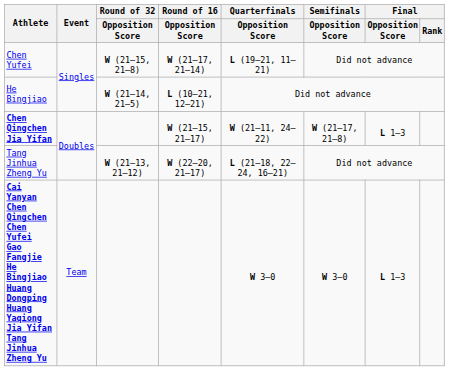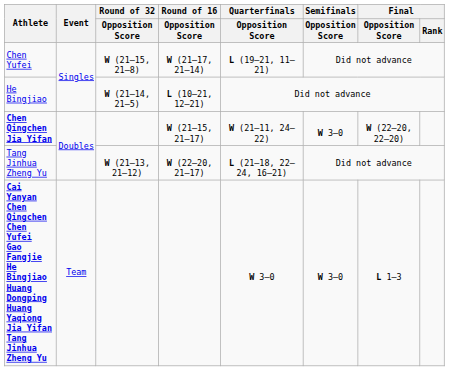 <table class=wikitable style=font-size:90%;text-align:center>
 <tr>
 <th rowspan="2">Athlete</th>
 <th rowspan="2">Event</th>
 <th>Round of 32</th>
 <th>Round of 16</th>
 <th>Quarterfinals</th>
 <th>Semifinals</th>
 <th colspan="2">Final</th>
 </tr>
 <tr>
 <th>Opposition<br>Score</th>
 <th>Opposition<br>Score</th>
 <th>Opposition<br>Score</th>
 <th>Opposition<br>Score</th>
 <th>Opposition<br>Score</th>
 <th>Rank</th>
 </tr>
 <tr>
 <td align=left><a href='#'>Chen Yufei</a></td>
 <td align=center rowspan=2><a href='#'>Singles</a></td>
 <td><br><strong>W</strong> (21–15, 21–8)</td>
 <td><br><strong>W</strong> (21–17, 21–14)</td>
 <td><br><strong>L</strong> (19–21, 11–21)</td>
 <td colspan = "3">Did not advance</td>
 </tr>
 <tr>
 <td align=left><a href='#'>He Bingjiao</a></td>
 <td><br><strong>W</strong> (21–14, 21–5)</td>
 <td><br><strong>L</strong> (10–21, 12–21)</td>
 <td colspan = "4">Did not advance</td>
 </tr>
 <tr>
 <td align=left><strong><a href='#'>Chen Qingchen</a> <br> <a href='#'>Jia Yifan</a></strong></td>
 <td align=center rowspan=2><a href='#'>Doubles</a></td>
 <td></td>
 <td><br><strong>W</strong> (21–15, 21–17)</td>
 <td><br><strong>W</strong> (21–11, 24–22)</td>
-<td><br><strong>W</strong> (21–17, 21–8)</td>
-<td><br><strong>L</strong> 1–3</td>
+<td><br><strong>W</strong> 3–0</td>
+<td><br><strong>W</strong> (22–20, 22–20)</td>
 <td></td>
 </tr>
 <tr>
 <td align=left><a href='#'>Tang Jinhua</a> <br> <a href='#'>Zheng Yu</a></td>
 <td><br><strong>W</strong> (21–13, 21–12)</td>
 <td><br><strong>W</strong> (22–20, 21–17)</td>
 <td><br><strong>L</strong> (21–18, 22–24, 16–21)</td>
 <td colspan = "3">Did not advance</td>
 </tr>
 <tr>
 <td align=left><strong><a href='#'>Cai Yanyan</a> <br> <a href='#'>Chen Qingchen</a> <br> <a href='#'>Chen Yufei</a> <br> <a href='#'>Gao Fangjie</a> <br> <a href='#'>He Bingjiao</a> <br> <a href='#'>Huang Dongping</a> <br> <a href='#'>Huang Yaqiong</a> <br> <a href='#'>Jia Yifan</a> <br> <a href='#'>Tang Jinhua</a> <br> <a href='#'>Zheng Yu</a></strong></td>
 <td align=center><a href='#'>Team</a></td>
 <td></td>
 <td></td>
 <td><br><strong>W</strong> 3–0</td>
 <td><br><strong>W</strong> 3–0</td>
 <td><br><strong>L</strong> 1–3</td>
 <td></td>
 </tr>
 </table>
